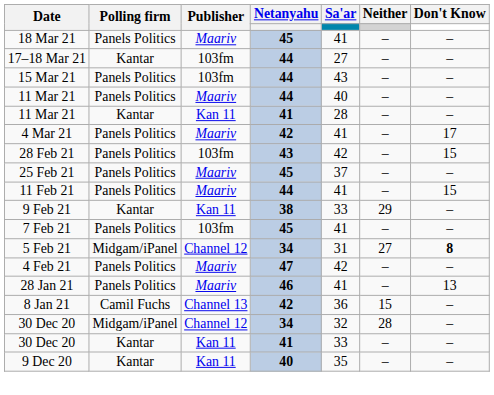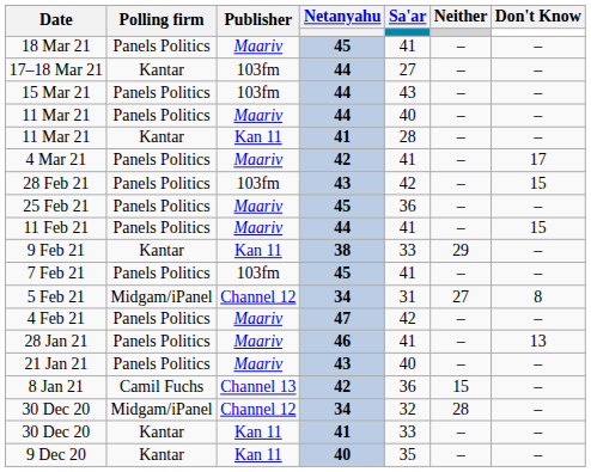 <table class="wikitable sortable" style="text-align:center; font-size:90%; line-height:13px;">
 <tr>
 <th rowspan=2>Date</th>
 <th rowspan=2>Polling firm</th>
 <th rowspan=2>Publisher</th>
 <th><a href='#'>Netanyahu</a></th>
 <th><a href='#'>Sa'ar</a></th>
 <th>Neither</th>
 <th>Don't Know</th>
 </tr>
 <tr>
 <th style=background:></th>
 <th style=background:#0086AC></th>
 <th style=background:#d3d3d3></th>
 <th style=background:#ffffff></th>
 </tr>
 <tr>
 <td data-sort-value=2021-03-18>18 Mar 21</td>
 <td>Panels Politics</td>
 <td><em><a href='#'>Maariv</a></em></td>
 <td style=background:#BBCDE4><strong>45</strong>	</td>
 <td>41					</td>
 <td>–					</td>
 <td>–					</td>
 </tr>
 <tr>
 <td data-sort-value=2021-03-18>17–18 Mar 21</td>
 <td>Kantar</td>
 <td>103fm</td>
 <td style=background:#BBCDE4><strong>44</strong>	</td>
 <td>27					</td>
 <td>–					</td>
 <td>–					</td>
 </tr>
 <tr>
 <td data-sort-value=2021-03-15>15 Mar 21</td>
 <td>Panels Politics</td>
 <td>103fm</td>
 <td style=background:#BBCDE4><strong>44</strong>	</td>
 <td>43					</td>
 <td>–					</td>
 <td>–					</td>
 </tr>
 <tr>
 <td data-sort-value=2021-03-11>11 Mar 21</td>
 <td>Panels Politics</td>
 <td><em><a href='#'>Maariv</a></em></td>
 <td style=background:#BBCDE4><strong>44</strong>	</td>
 <td>40					</td>
 <td>–					</td>
 <td>–					</td>
 </tr>
 <tr>
 <td data-sort-value=2021-03-11>11 Mar 21</td>
 <td>Kantar</td>
 <td><a href='#'>Kan 11</a></td>
 <td style=background:#BBCDE4><strong>41</strong>	</td>
 <td>28					</td>
 <td>–					</td>
 <td>–					</td>
 </tr>
 <tr>
 <td data-sort-value=2021-03-04>4 Mar 21</td>
 <td>Panels Politics</td>
 <td><em><a href='#'>Maariv</a></em></td>
 <td style=background:#BBCDE4><strong>42</strong>	</td>
 <td>41					</td>
 <td>–					</td>
 <td>17					</td>
 </tr>
 <tr>
 <td data-sort-value=2021-02-28>28 Feb 21</td>
 <td>Panels Politics</td>
 <td>103fm</td>
 <td style=background:#BBCDE4><strong>43</strong>	</td>
 <td>42					</td>
 <td>–					</td>
 <td>15					</td>
 </tr>
 <tr>
 <td data-sort-value=2021-02-25>25 Feb 21</td>
 <td>Panels Politics</td>
 <td><em><a href='#'>Maariv</a></em></td>
 <td style=background:#BBCDE4><strong>45</strong>	</td>
-<td>37					</td>
+<td>36					</td>
 <td>–					</td>
 <td>–					</td>
 </tr>
 <tr>
 <td data-sort-value=2021-02-11>11 Feb 21</td>
 <td>Panels Politics</td>
 <td><em><a href='#'>Maariv</a></em></td>
 <td style=background:#BBCDE4><strong>44</strong>	</td>
 <td>41					</td>
 <td>–					</td>
 <td>15					</td>
 </tr>
 <tr>
 <td data-sort-value=2021-02-09>9 Feb 21</td>
 <td>Kantar</td>
 <td><a href='#'>Kan 11</a></td>
 <td style=background:#BBCDE4><strong>38</strong>	</td>
 <td>33					</td>
 <td>29					</td>
 <td>–					</td>
 </tr>
 <tr>
 <td data-sort-value=2021-02-07>7 Feb 21</td>
 <td>Panels Politics</td>
 <td>103fm</td>
 <td style=background:#BBCDE4><strong>45</strong>	</td>
 <td>41					</td>
 <td>–					</td>
 <td>–					</td>
 </tr>
 <tr>
 <td data-sort-value=2021-02-05>5 Feb 21</td>
 <td>Midgam/iPanel</td>
 <td><a href='#'>Channel 12</a></td>
 <td style=background:#BBCDE4><strong>34</strong>	</td>
 <td>31					</td>
 <td>27					</td>
-<td><strong>8					</strong></td>
+<td>8					</td>
 </tr>
 <tr>
 <td data-sort-value=2021-02-04>4 Feb 21</td>
 <td>Panels Politics</td>
 <td><em><a href='#'>Maariv</a></em></td>
 <td style=background:#BBCDE4><strong>47</strong>	</td>
 <td>42					</td>
 <td>–					</td>
 <td>–					</td>
 </tr>
 <tr>
 <td data-sort-value=2021-01-28>28 Jan 21</td>
 <td>Panels Politics</td>
 <td><em><a href='#'>Maariv</a></em></td>
 <td style=background:#BBCDE4><strong>46</strong>	</td>
 <td>41					</td>
 <td>–					</td>
 <td>13					</td>
+</tr>
+<tr>
+<td data-sort-value=2021-01-21>21 Jan 21</td>
+<td>Panels Politics</td>
+<td><em><a href='#'>Maariv</a></em></td>
+<td style=background:#BBCDE4><strong>43</strong>	</td>
+<td>40					</td>
+<td>–					</td>
+<td>–					</td>
 </tr>
 <tr>
 <td data-sort-value=2021-01-08>8 Jan 21</td>
 <td>Camil Fuchs</td>
 <td><a href='#'>Channel 13</a></td>
 <td style=background:#BBCDE4><strong>42</strong>	</td>
 <td>36					</td>
 <td>15					</td>
 <td>–					</td>
 </tr>
 <tr>
 <td data-sort-value=2020-12-30>30 Dec 20</td>
 <td>Midgam/iPanel</td>
 <td><a href='#'>Channel 12</a></td>
 <td style=background:#BBCDE4><strong>34</strong>	</td>
 <td>32					</td>
 <td>28					</td>
 <td>–					</td>
 </tr>
 <tr>
 <td data-sort-value=2020-12-30>30 Dec 20</td>
 <td>Kantar</td>
 <td><a href='#'>Kan 11</a></td>
 <td style=background:#BBCDE4><strong>41</strong>	</td>
 <td>33					</td>
 <td>–					</td>
 <td>–					</td>
 </tr>
 <tr>
 <td data-sort-value=2020-12-09>9 Dec 20</td>
 <td>Kantar</td>
 <td><a href='#'>Kan 11</a></td>
 <td style=background:#BBCDE4><strong>40</strong>	</td>
 <td>35					</td>
 <td>–					</td>
 <td>–					</td>
 </tr>
 </table>
